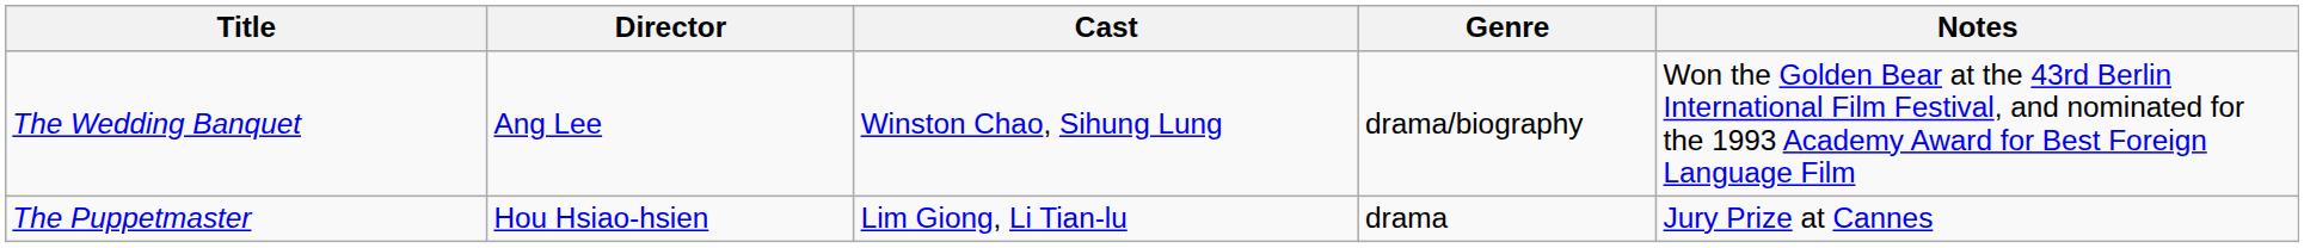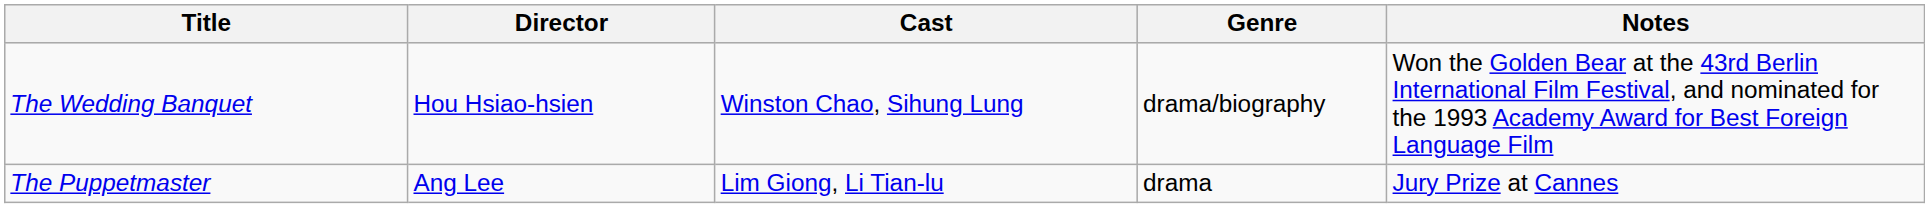 <table class="wikitable" width= "100%">
 <tr>
 <th width=21%>Title</th>
 <th width=16%>Director</th>
 <th width=22%>Cast</th>
 <th width=13%>Genre</th>
 <th width=28%>Notes</th>
 </tr>
 <tr>
 <td><em><a href='#'>The Wedding Banquet</a></em></td>
-<td><a href='#'>Ang Lee</a></td>
+<td><a href='#'>Hou Hsiao-hsien</a></td>
 <td><a href='#'>Winston Chao</a>, <a href='#'>Sihung Lung</a></td>
 <td>drama/biography</td>
 <td>Won the <a href='#'>Golden Bear</a> at the <a href='#'>43rd Berlin International Film Festival</a>, and nominated for the 1993 <a href='#'>Academy Award for Best Foreign Language Film</a></td>
 </tr>
 <tr>
 <td><em><a href='#'>The Puppetmaster</a></em></td>
-<td><a href='#'>Hou Hsiao-hsien</a></td>
+<td><a href='#'>Ang Lee</a></td>
 <td><a href='#'>Lim Giong</a>, <a href='#'>Li Tian-lu</a></td>
 <td>drama</td>
 <td><a href='#'>Jury Prize</a> at <a href='#'>Cannes</a></td>
 </tr>
 </table>
